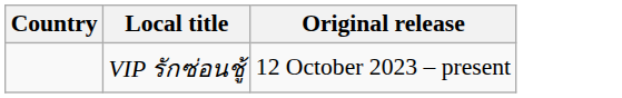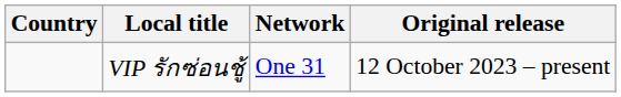 <table class="wikitable">
 <tr>
 <th>Country</th>
 <th>Local title</th>
+<th>Network</th>
 <th>Original release</th>
 </tr>
 <tr>
 <td></td>
 <td><em>VIP รักซ่อนชู้</em></td>
+<td><a href='#'>One 31</a></td>
 <td>12 October 2023 – present</td>
 </tr>
 </table>
